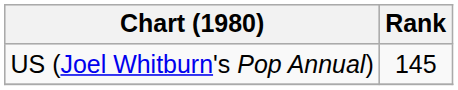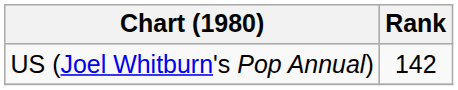 <table class="wikitable">
 <tr>
 <th>Chart (1980)</th>
 <th style="text-align:center;">Rank</th>
 </tr>
 <tr>
 <td>US (<a href='#'>Joel Whitburn</a>'s <em>Pop Annual</em>)</td>
-<td style="text-align:center;">145</td>
+<td style="text-align:center;">142</td>
 </tr>
 <tr>
 </tr>
 </table>
